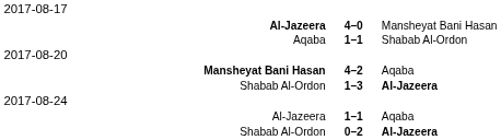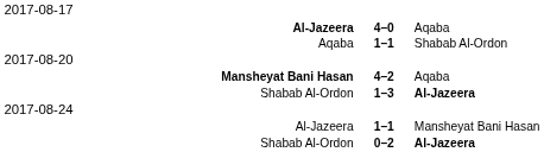 <table width="100%" cellspacing="1">
 <tr>
 <td>2017-08-17</td>
 </tr>
 <tr style="font-size:90%">
 <td align="right"><strong>Al-Jazeera</strong></td>
 <td align="center"><strong>4–0</strong></td>
-<td>Mansheyat Bani Hasan</td>
+<td>Aqaba</td>
 </tr>
 <tr style="font-size:90%">
 <td align="right">Aqaba</td>
 <td align="center"><strong>1–1</strong></td>
 <td>Shabab Al-Ordon</td>
 </tr>
 <tr>
 <td>2017-08-20</td>
 </tr>
 <tr style="font-size:90%">
 <td align="right"><strong>Mansheyat Bani Hasan</strong></td>
 <td align="center"><strong>4–2</strong></td>
 <td>Aqaba</td>
 </tr>
 <tr style="font-size:90%">
 <td align="right">Shabab Al-Ordon</td>
 <td align="center"><strong>1–3</strong></td>
 <td><strong>Al-Jazeera</strong></td>
 </tr>
 <tr>
 <td>2017-08-24</td>
 </tr>
 <tr style="font-size:90%">
 <td align="right">Al-Jazeera</td>
 <td align="center"><strong>1–1</strong></td>
-<td>Aqaba</td>
+<td>Mansheyat Bani Hasan</td>
 </tr>
 <tr style="font-size:90%">
 <td align="right">Shabab Al-Ordon</td>
 <td align="center"><strong>0–2</strong></td>
 <td><strong>Al-Jazeera</strong></td>
 </tr>
 </table>
